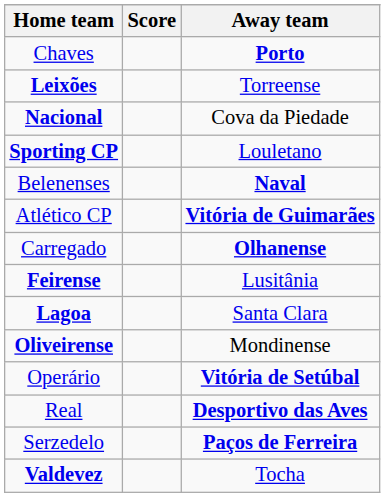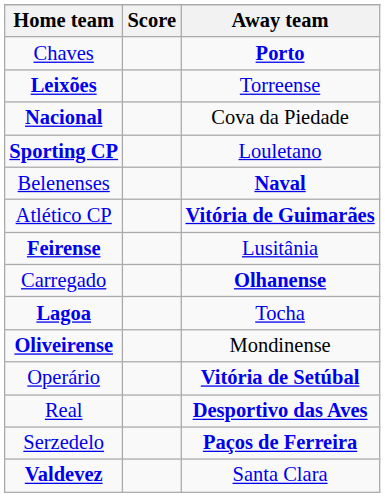 <table class="wikitable" style="text-align: center">
 <tr>
 </tr>
 <tr>
 <th>Home team</th>
 <th>Score</th>
 <th>Away team</th>
 </tr>
 <tr>
 <td><a href='#'>Chaves</a> </td>
 <td></td>
 <td><strong><a href='#'>Porto</a></strong> </td>
 </tr>
 <tr>
 <td><strong><a href='#'>Leixões</a></strong> </td>
 <td></td>
 <td><a href='#'>Torreense</a> </td>
 </tr>
 <tr>
 <td><strong><a href='#'>Nacional</a></strong> </td>
 <td></td>
 <td>Cova da Piedade </td>
 </tr>
 <tr>
 <td><strong><a href='#'>Sporting CP</a></strong> </td>
 <td></td>
 <td><a href='#'>Louletano</a> </td>
 </tr>
 <tr>
 <td><a href='#'>Belenenses</a> </td>
 <td></td>
 <td><strong><a href='#'>Naval</a></strong> </td>
 </tr>
 <tr>
 <td><a href='#'>Atlético CP</a> </td>
 <td></td>
 <td><strong><a href='#'>Vitória de Guimarães</a></strong> </td>
 </tr>
 <tr>
+<td><strong><a href='#'>Feirense</a></strong> </td>
+<td></td>
+<td><a href='#'>Lusitânia</a> </td>
+</tr>
+<tr>
 <td><a href='#'>Carregado</a> </td>
 <td></td>
 <td><strong><a href='#'>Olhanense</a></strong> </td>
 </tr>
 <tr>
-<td><strong><a href='#'>Feirense</a></strong> </td>
-<td></td>
-<td><a href='#'>Lusitânia</a> </td>
-</tr>
-<tr>
 <td><strong><a href='#'>Lagoa</a></strong> </td>
 <td></td>
-<td><a href='#'>Santa Clara</a> </td>
+<td><a href='#'>Tocha</a> </td>
 </tr>
 <tr>
 <td><strong><a href='#'>Oliveirense</a></strong> </td>
 <td></td>
 <td>Mondinense </td>
 </tr>
 <tr>
 <td><a href='#'>Operário</a> </td>
 <td></td>
 <td><strong><a href='#'>Vitória de Setúbal</a></strong> </td>
 </tr>
 <tr>
 <td><a href='#'>Real</a> </td>
 <td></td>
 <td><strong><a href='#'>Desportivo das Aves</a></strong> </td>
 </tr>
 <tr>
 <td><a href='#'>Serzedelo</a> </td>
 <td></td>
 <td><strong><a href='#'>Paços de Ferreira</a></strong> </td>
 </tr>
 <tr>
 <td><strong><a href='#'>Valdevez</a></strong> </td>
 <td></td>
-<td><a href='#'>Tocha</a> </td>
+<td><a href='#'>Santa Clara</a> </td>
 </tr>
 </table>
